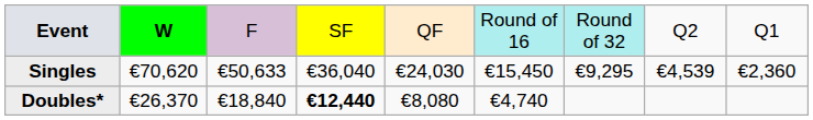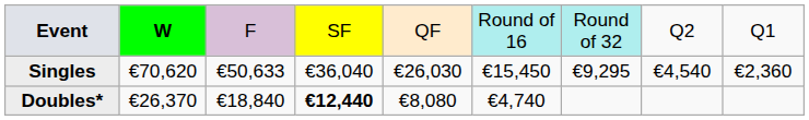 <table class=wikitable style=font-size:90%;text-align:center>
 <tr>
 <td style="width:130px; background:#dfe2e9;"><strong>Event</strong></td>
 <td style="width:80px; background:lime;"><strong>W</strong></td>
 <td style="width:85px; background:thistle;">F</td>
 <td style="width:85px; background:#ff0;">SF</td>
 <td style="width:85px; background:#ffebcd;">QF</td>
 <td style="width:85px; background:#afeeee;">Round of 16</td>
 <td style="width:85px; background:#afeeee;">Round of 32</td>
 <td width=85>Q2</td>
 <td width=85>Q1</td>
 </tr>
 <tr>
 <td style="background:#ededed;"><strong>Singles</strong></td>
 <td>€70,620</td>
 <td>€50,633</td>
 <td>€36,040</td>
-<td>€24,030</td>
+<td>€26,030</td>
 <td>€15,450</td>
 <td>€9,295</td>
-<td>€4,539</td>
+<td>€4,540</td>
 <td>€2,360</td>
 </tr>
 <tr>
 <td style="background:#ededed;"><strong>Doubles*</strong></td>
 <td>€26,370</td>
 <td>€18,840</td>
 <td><strong>€12,440</strong></td>
 <td>€8,080</td>
 <td>€4,740</td>
 <td></td>
 <td></td>
 <td></td>
 </tr>
 </table>
